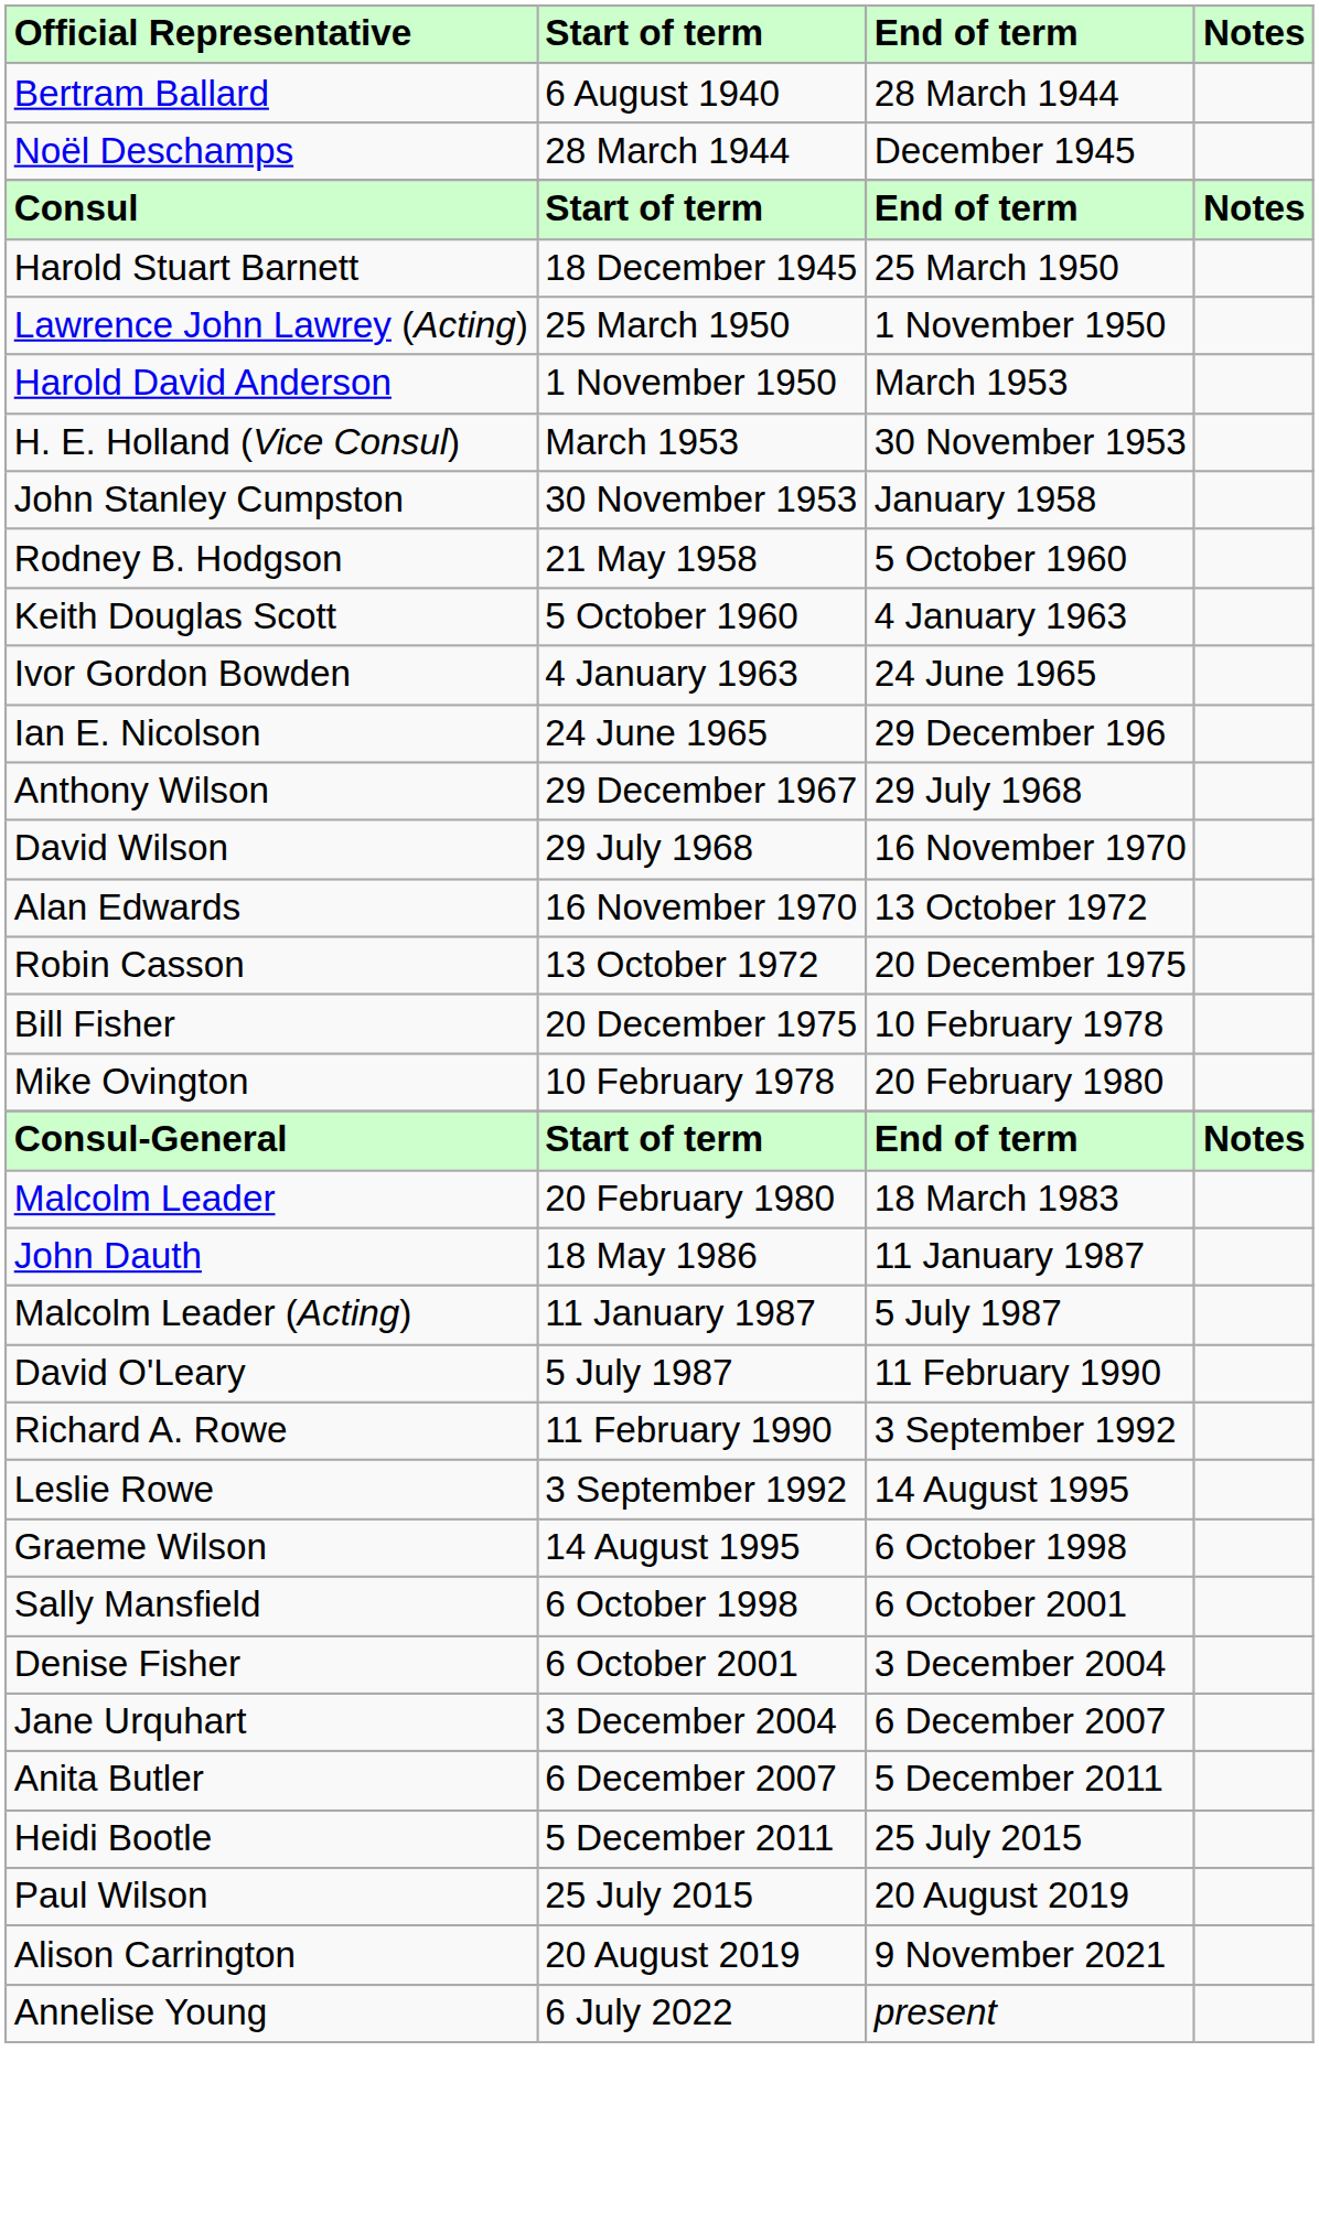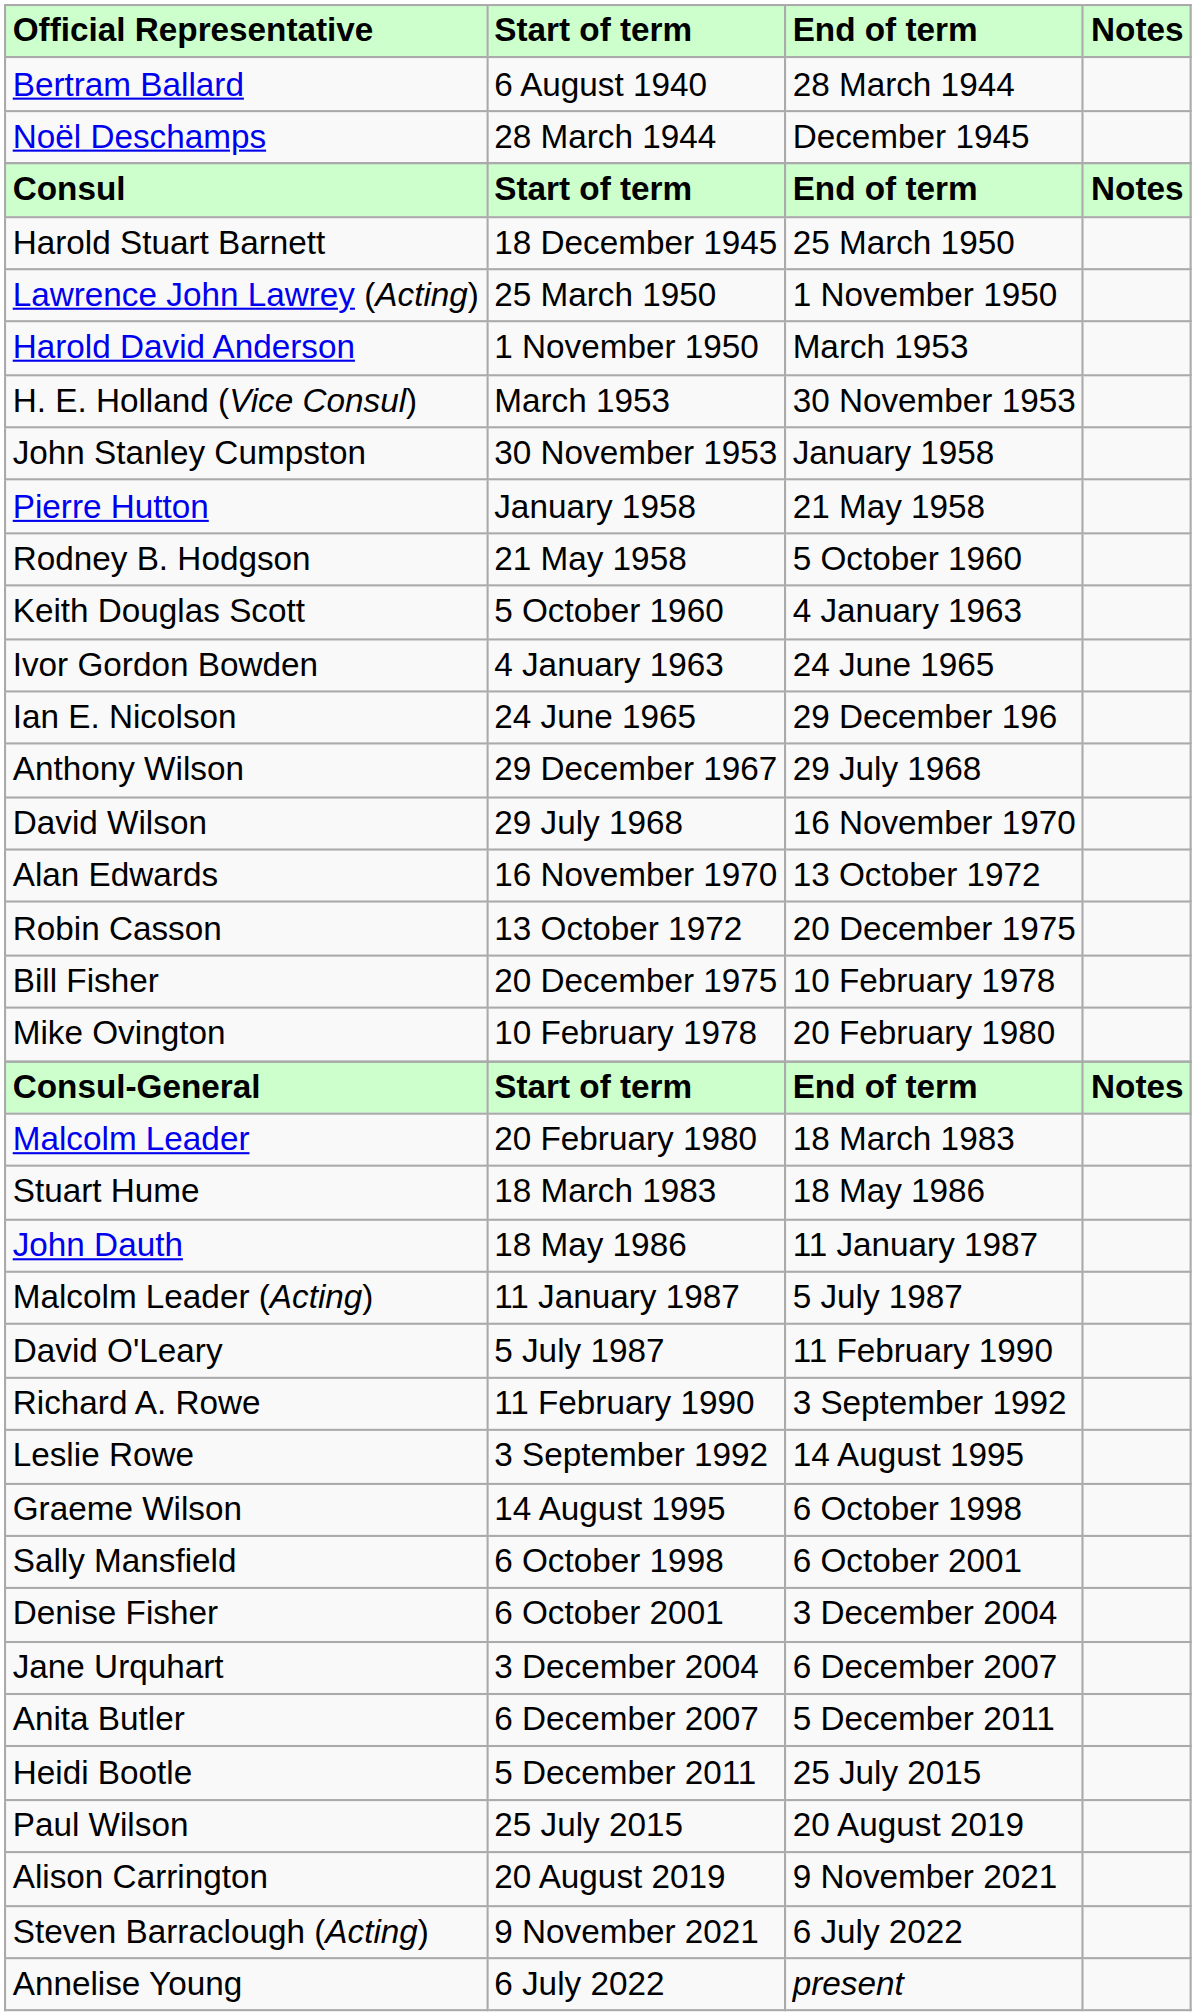 <table border="1" class="wikitable">
 <tr style="background-color:#cfc;">
 <td><strong>Official Representative</strong></td>
 <td><strong>Start of term</strong></td>
 <td><strong>End of term</strong></td>
 <td><strong>Notes</strong></td>
 </tr>
 <tr>
 <td><a href='#'>Bertram Ballard</a></td>
 <td>6 August 1940</td>
 <td>28 March 1944</td>
 <td></td>
 </tr>
 <tr>
 <td><a href='#'>Noël Deschamps</a></td>
 <td>28 March 1944</td>
 <td>December 1945</td>
 <td></td>
 </tr>
 <tr>
 </tr>
 <tr style="background-color:#cfc;">
 <td><strong>Consul</strong></td>
 <td><strong>Start of term</strong></td>
 <td><strong>End of term</strong></td>
 <td><strong>Notes</strong></td>
 </tr>
 <tr>
 <td>Harold Stuart Barnett</td>
 <td>18 December 1945</td>
 <td>25 March 1950</td>
 <td></td>
 </tr>
 <tr>
 <td><a href='#'>Lawrence John Lawrey</a> (<em>Acting</em>)</td>
 <td>25 March 1950</td>
 <td>1 November 1950</td>
 <td></td>
 </tr>
 <tr>
 <td><a href='#'>Harold David Anderson</a></td>
 <td>1 November 1950</td>
 <td>March 1953</td>
 <td></td>
 </tr>
 <tr>
 <td>H. E. Holland (<em>Vice Consul</em>)</td>
 <td>March 1953</td>
 <td>30 November 1953</td>
 <td></td>
 </tr>
 <tr>
 <td>John Stanley Cumpston</td>
 <td>30 November 1953</td>
 <td>January 1958</td>
+<td></td>
+</tr>
+<tr>
+<td><a href='#'>Pierre Hutton</a></td>
+<td>January 1958</td>
+<td>21 May 1958</td>
 <td></td>
 </tr>
 <tr>
 <td>Rodney B. Hodgson</td>
 <td>21 May 1958</td>
 <td>5 October 1960</td>
 <td></td>
 </tr>
 <tr>
 <td>Keith Douglas Scott</td>
 <td>5 October 1960</td>
 <td>4 January 1963</td>
 <td></td>
 </tr>
 <tr>
 <td>Ivor Gordon Bowden</td>
 <td>4 January 1963</td>
 <td>24 June 1965</td>
 <td></td>
 </tr>
 <tr>
 <td>Ian E. Nicolson</td>
 <td>24 June 1965</td>
 <td>29 December 196</td>
 <td></td>
 </tr>
 <tr>
 <td>Anthony Wilson</td>
 <td>29 December 1967</td>
 <td>29 July 1968</td>
 <td></td>
 </tr>
 <tr>
 <td>David Wilson</td>
 <td>29 July 1968</td>
 <td>16 November 1970</td>
 <td></td>
 </tr>
 <tr>
 <td>Alan Edwards</td>
 <td>16 November 1970</td>
 <td>13 October 1972</td>
 <td></td>
 </tr>
 <tr>
 <td>Robin Casson</td>
 <td>13 October 1972</td>
 <td>20 December 1975</td>
 <td></td>
 </tr>
 <tr>
 <td>Bill Fisher</td>
 <td>20 December 1975</td>
 <td>10 February 1978</td>
 <td></td>
 </tr>
 <tr>
 <td>Mike Ovington</td>
 <td>10 February 1978</td>
 <td>20 February 1980</td>
 <td></td>
 </tr>
 <tr>
 </tr>
 <tr style="background-color:#cfc;">
 <td><strong>Consul-General</strong></td>
 <td><strong>Start of term</strong></td>
 <td><strong>End of term</strong></td>
 <td><strong>Notes</strong></td>
 </tr>
 <tr>
 <td><a href='#'>Malcolm Leader</a></td>
 <td>20 February 1980</td>
 <td>18 March 1983</td>
+<td></td>
+</tr>
+<tr>
+<td>Stuart Hume</td>
+<td>18 March 1983</td>
+<td>18 May 1986</td>
 <td></td>
 </tr>
 <tr>
 <td><a href='#'>John Dauth</a></td>
 <td>18 May 1986</td>
 <td>11 January 1987</td>
 <td></td>
 </tr>
 <tr>
 <td>Malcolm Leader (<em>Acting</em>)</td>
 <td>11 January 1987</td>
 <td>5 July 1987</td>
 <td></td>
 </tr>
 <tr>
 <td>David O'Leary</td>
 <td>5 July 1987</td>
 <td>11 February 1990</td>
 <td></td>
 </tr>
 <tr>
 <td>Richard A. Rowe</td>
 <td>11 February 1990</td>
 <td>3 September 1992</td>
 <td></td>
 </tr>
 <tr>
 <td>Leslie Rowe</td>
 <td>3 September 1992</td>
 <td>14 August 1995</td>
 <td></td>
 </tr>
 <tr>
 <td>Graeme Wilson</td>
 <td>14 August 1995</td>
 <td>6 October 1998</td>
 <td></td>
 </tr>
 <tr>
 <td>Sally Mansfield</td>
 <td>6 October 1998</td>
 <td>6 October 2001</td>
 <td></td>
 </tr>
 <tr>
 <td>Denise Fisher</td>
 <td>6 October 2001</td>
 <td>3 December 2004</td>
 <td></td>
 </tr>
 <tr>
 <td>Jane Urquhart</td>
 <td>3 December 2004</td>
 <td>6 December 2007</td>
 <td></td>
 </tr>
 <tr>
 <td>Anita Butler</td>
 <td>6 December 2007</td>
 <td>5 December 2011</td>
 <td></td>
 </tr>
 <tr>
 <td>Heidi Bootle</td>
 <td>5 December 2011</td>
 <td>25 July 2015</td>
 <td></td>
 </tr>
 <tr>
 <td>Paul Wilson</td>
 <td>25 July 2015</td>
 <td>20 August 2019</td>
 <td></td>
 </tr>
 <tr>
 <td>Alison Carrington</td>
 <td>20 August 2019</td>
 <td>9 November 2021</td>
 <td></td>
 </tr>
 <tr>
+<td>Steven Barraclough (<em>Acting</em>)</td>
+<td>9 November 2021</td>
+<td>6 July 2022</td>
+<td></td>
+</tr>
+<tr>
 <td>Annelise Young</td>
 <td>6 July 2022</td>
 <td><em>present</em></td>
 <td></td>
 </tr>
 </table>
